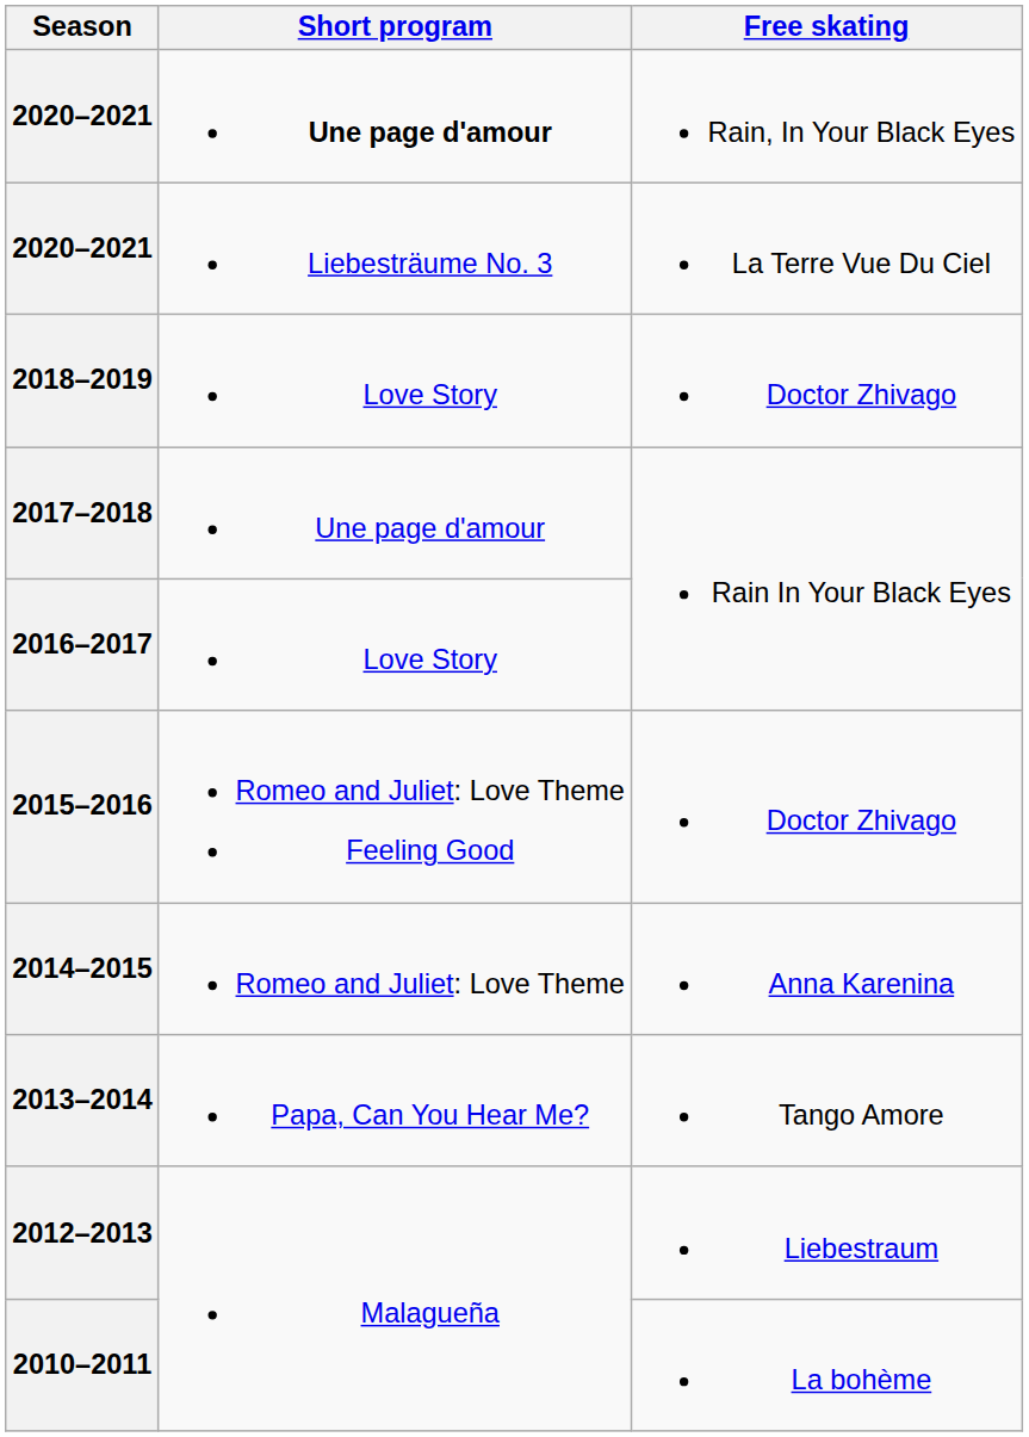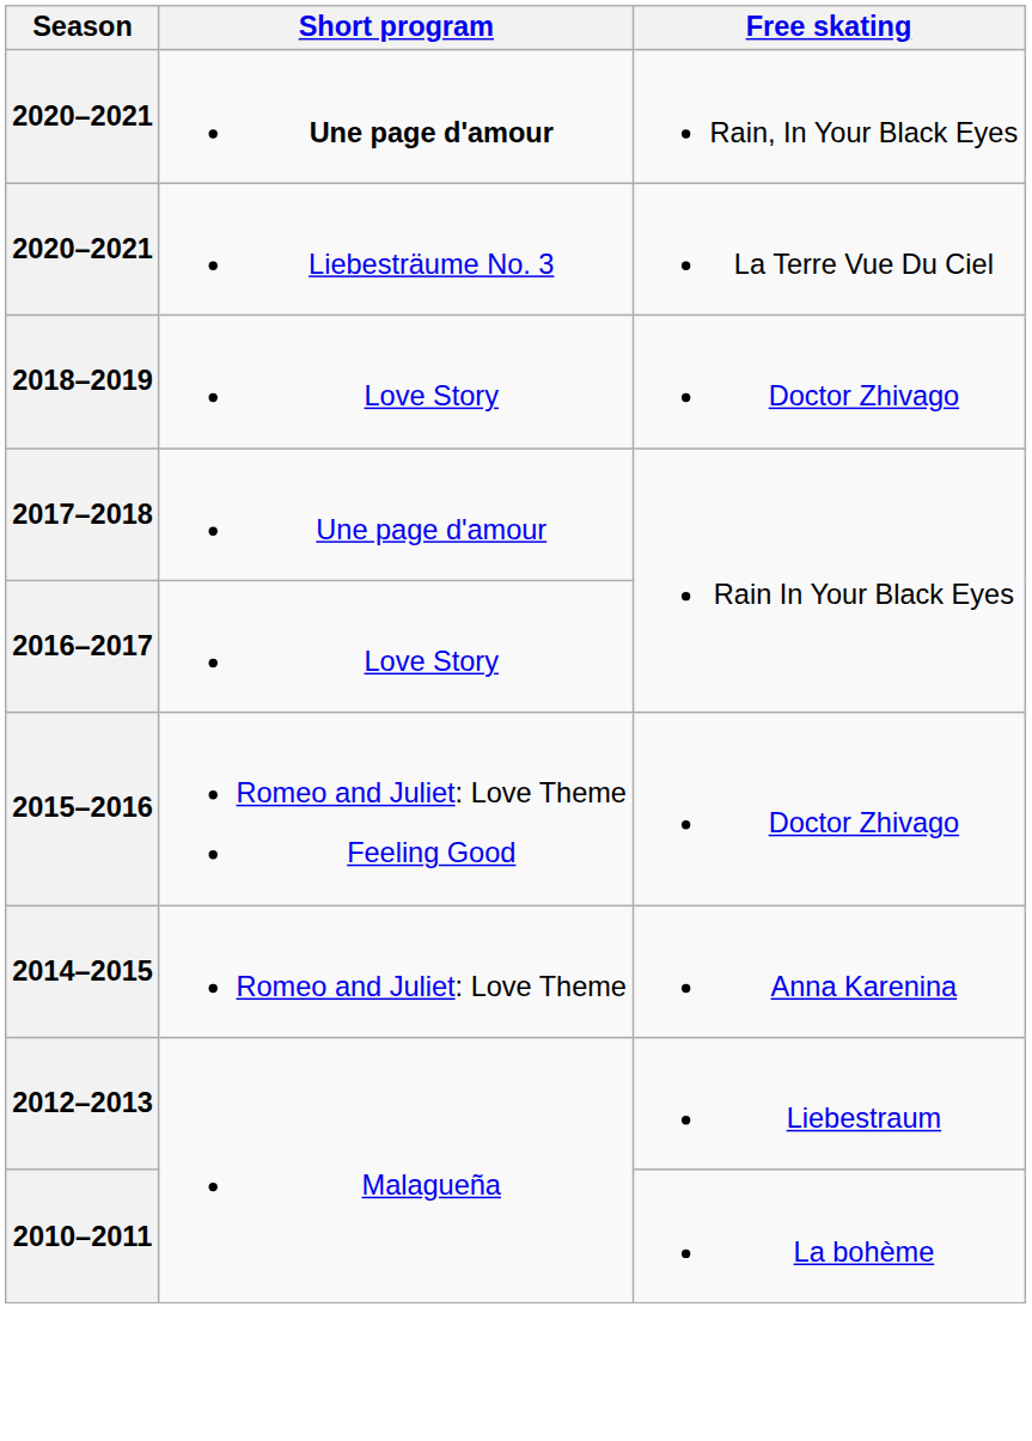 <table class=wikitable style=text-align:center>
 <tr>
 <th>Season</th>
 <th><a href='#'>Short program</a></th>
 <th><a href='#'>Free skating</a></th>
 </tr>
 <tr>
 <th>2020–2021 <br> </th>
 <td><strong><br><ul><li>Une page d'amour <br></li></ul></strong></td>
 <td><br><ul><li>Rain, In Your Black Eyes <br></li></ul></td>
 </tr>
 <tr>
 <th>2020–2021 <br></th>
 <td><br><ul><li><a href='#'>Liebesträume No. 3</a> <br></li></ul></td>
 <td><br><ul><li>La Terre Vue Du Ciel <br></li></ul></td>
 </tr>
 <tr>
 <th>2018–2019 <br> </th>
 <td><br><ul><li><a href='#'>Love Story</a> <br></li></ul></td>
 <td><br><ul><li><a href='#'>Doctor Zhivago</a> <br></li></ul></td>
 </tr>
 <tr>
 <th>2017–2018 <br></th>
 <td><br><ul><li><a href='#'>Une page d'amour</a> <br> </li></ul></td>
 <td rowspan=2><br><ul><li>Rain In Your Black Eyes <br></li></ul></td>
 </tr>
 <tr>
 <th>2016–2017 <br> </th>
 <td><br><ul><li><a href='#'>Love Story</a> <br></li></ul></td>
 </tr>
 <tr>
 <th>2015–2016 <br> </th>
 <td><br><ul><li><a href='#'>Romeo and Juliet</a>: Love Theme <br></li></ul><ul><li><a href='#'>Feeling Good</a> <br></li></ul></td>
 <td><br><ul><li><a href='#'>Doctor Zhivago</a> <br></li></ul></td>
 </tr>
 <tr>
 <th>2014–2015 <br> </th>
 <td><br><ul><li><a href='#'>Romeo and Juliet</a>: Love Theme <br></li></ul></td>
 <td><br><ul><li><a href='#'>Anna Karenina</a> <br></li></ul></td>
 </tr>
 <tr>
-<th>2013–2014 <br> </th>
-<td><br><ul><li><a href='#'>Papa, Can You Hear Me?</a> <br></li></ul></td>
-<td><br><ul><li>Tango Amore <br></li></ul></td>
-</tr>
-<tr>
 <th>2012–2013 <br> </th>
 <td rowspan=2><br><ul><li><a href='#'>Malagueña</a> <br></li></ul></td>
 <td><br><ul><li><a href='#'>Liebestraum</a> <br></li></ul></td>
 </tr>
 <tr>
 <th>2010–2011</th>
 <td><br><ul><li><a href='#'>La bohème</a> <br></li></ul></td>
 </tr>
 </table>
